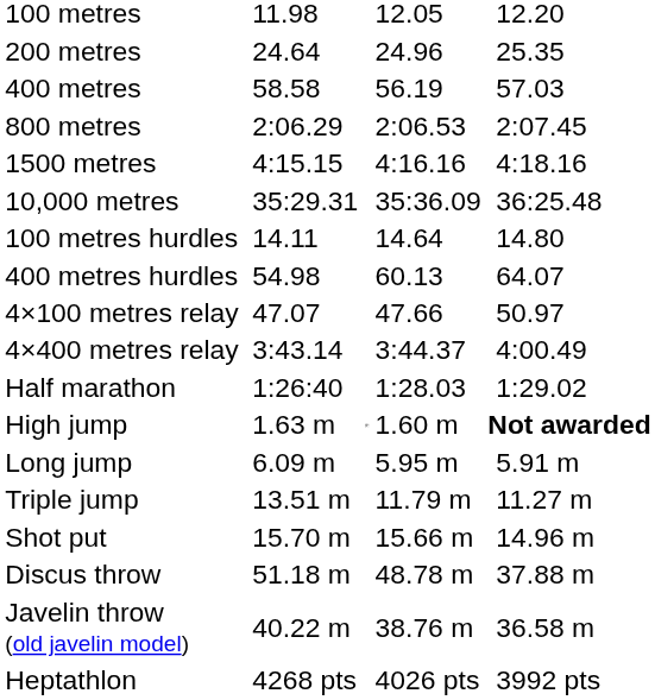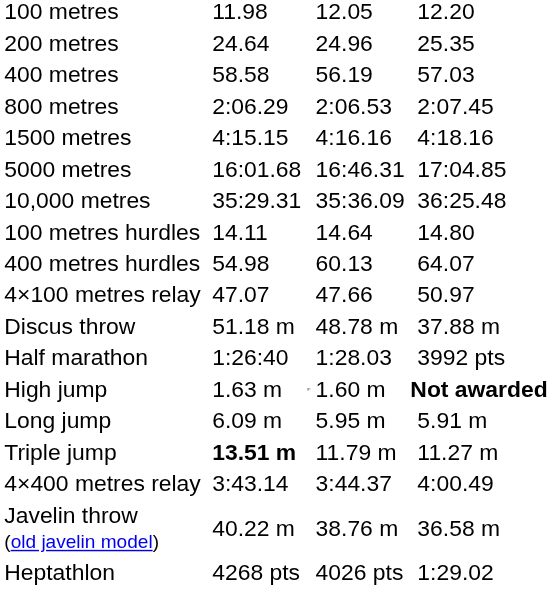 <table>
 <tr>
 <td>100 metres</td>
 <td></td>
 <td>11.98</td>
 <td></td>
 <td>12.05</td>
 <td></td>
 <td>12.20</td>
 </tr>
 <tr>
 <td>200 metres</td>
 <td></td>
 <td>24.64</td>
 <td></td>
 <td>24.96</td>
 <td></td>
 <td>25.35</td>
 </tr>
 <tr>
 <td>400 metres</td>
 <td></td>
 <td>58.58</td>
 <td></td>
 <td>56.19</td>
 <td></td>
 <td>57.03</td>
 </tr>
 <tr>
 <td>800 metres</td>
 <td></td>
 <td>2:06.29</td>
 <td></td>
 <td>2:06.53</td>
 <td></td>
 <td>2:07.45</td>
 </tr>
 <tr>
 <td>1500 metres</td>
 <td></td>
 <td>4:15.15 </td>
 <td></td>
 <td>4:16.16</td>
 <td></td>
 <td>4:18.16</td>
 </tr>
 <tr>
+<td>5000 metres</td>
+<td></td>
+<td>16:01.68 </td>
+<td></td>
+<td>16:46.31</td>
+<td></td>
+<td>17:04.85</td>
+</tr>
+<tr>
 <td>10,000 metres</td>
 <td></td>
 <td>35:29.31 </td>
 <td></td>
 <td>35:36.09</td>
 <td></td>
 <td>36:25.48</td>
 </tr>
 <tr>
 <td>100 metres hurdles</td>
 <td></td>
 <td>14.11 </td>
 <td></td>
 <td>14.64</td>
 <td></td>
 <td>14.80</td>
 </tr>
 <tr>
 <td>400 metres hurdles</td>
 <td></td>
 <td>54.98</td>
 <td></td>
 <td>60.13</td>
 <td></td>
 <td>64.07</td>
 </tr>
 <tr>
 <td>4×100 metres relay</td>
 <td></td>
 <td>47.07</td>
 <td></td>
 <td>47.66</td>
 <td></td>
 <td>50.97</td>
 </tr>
 <tr>
-<td>4×400 metres relay</td>
+<td>Discus throw</td>
 <td></td>
-<td>3:43.14</td>
+<td>51.18 m</td>
 <td></td>
-<td>3:44.37</td>
+<td>48.78 m</td>
 <td></td>
-<td>4:00.49</td>
+<td>37.88 m</td>
 </tr>
 <tr>
 <td>Half marathon</td>
 <td></td>
 <td>1:26:40 </td>
 <td></td>
 <td>1:28.03</td>
 <td></td>
-<td>1:29.02</td>
+<td>3992 pts</td>
 </tr>
 <tr>
 <td>High jump</td>
 <td></td>
 <td>1.63 m</td>
 <td><hr></td>
 <td>1.60 m</td>
 <th colspan=2>Not awarded</th>
 </tr>
 <tr>
 <td>Long jump</td>
 <td></td>
 <td>6.09 m</td>
 <td></td>
 <td>5.95 m</td>
 <td></td>
 <td>5.91 m</td>
 </tr>
 <tr>
 <td>Triple jump</td>
 <td></td>
-<td>13.51 m  </td>
+<td><strong>13.51 m  </strong></td>
 <td></td>
 <td>11.79 m</td>
 <td></td>
 <td>11.27 m</td>
 </tr>
 <tr>
-<td>Shot put</td>
+<td>4×400 metres relay</td>
 <td></td>
-<td>15.70 m </td>
+<td>3:43.14</td>
 <td></td>
-<td>15.66 m</td>
+<td>3:44.37</td>
 <td></td>
-<td>14.96 m</td>
-</tr>
-<tr>
-<td>Discus throw</td>
-<td></td>
-<td>51.18 m</td>
-<td></td>
-<td>48.78 m</td>
-<td></td>
-<td>37.88 m</td>
+<td>4:00.49</td>
 </tr>
 <tr>
 <td>Javelin throw<br><small>(<a href='#'>old javelin model</a>)</small></td>
 <td></td>
 <td>40.22 m</td>
 <td></td>
 <td>38.76 m</td>
 <td></td>
 <td>36.58 m</td>
 </tr>
 <tr>
 <td>Heptathlon</td>
 <td></td>
 <td>4268 pts</td>
 <td></td>
 <td>4026 pts</td>
 <td></td>
-<td>3992 pts</td>
+<td>1:29.02</td>
 </tr>
 </table>
